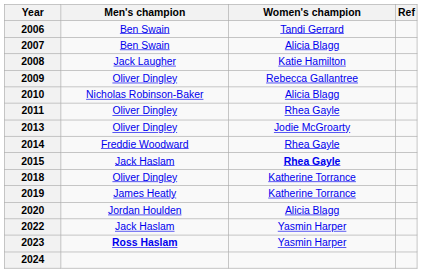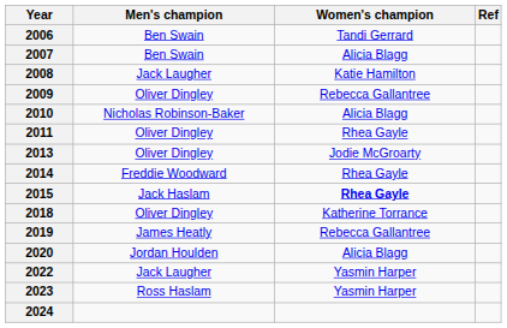 <table class="wikitable" style="text-align:center">
 <tr>
 <th width=80>Year</th>
 <th width=250>Men's champion</th>
 <th width=250>Women's champion</th>
 <th width=20>Ref</th>
 </tr>
 <tr>
 <th>2006</th>
 <td><a href='#'>Ben Swain</a></td>
 <td><a href='#'>Tandi Gerrard</a></td>
 <td></td>
 </tr>
 <tr>
 <th>2007</th>
 <td><a href='#'>Ben Swain</a></td>
 <td><a href='#'>Alicia Blagg</a></td>
 <td></td>
 </tr>
 <tr>
 <th>2008</th>
 <td><a href='#'>Jack Laugher</a></td>
 <td><a href='#'>Katie Hamilton</a></td>
 <td></td>
 </tr>
 <tr>
 <th>2009</th>
 <td><a href='#'>Oliver Dingley</a></td>
 <td><a href='#'>Rebecca Gallantree</a></td>
 <td></td>
 </tr>
 <tr>
 <th>2010</th>
 <td><a href='#'>Nicholas Robinson-Baker</a></td>
 <td><a href='#'>Alicia Blagg</a></td>
 <td></td>
 </tr>
 <tr>
 <th>2011</th>
 <td><a href='#'>Oliver Dingley</a></td>
 <td><a href='#'>Rhea Gayle</a></td>
 <td></td>
 </tr>
 <tr>
 <th>2013</th>
 <td><a href='#'>Oliver Dingley</a></td>
 <td><a href='#'>Jodie McGroarty</a></td>
 <td></td>
 </tr>
 <tr>
 <th>2014</th>
 <td><a href='#'>Freddie Woodward</a></td>
 <td><a href='#'>Rhea Gayle</a></td>
 <td></td>
 </tr>
 <tr>
 <th>2015</th>
 <td><a href='#'>Jack Haslam</a></td>
 <td><strong><a href='#'>Rhea Gayle</a></strong></td>
 <td></td>
 </tr>
 <tr>
 <th>2018</th>
 <td><a href='#'>Oliver Dingley</a></td>
 <td><a href='#'>Katherine Torrance</a></td>
 <td></td>
 </tr>
 <tr>
 <th>2019</th>
 <td><a href='#'>James Heatly</a></td>
-<td><a href='#'>Katherine Torrance</a></td>
+<td><a href='#'>Rebecca Gallantree</a></td>
 <td></td>
 </tr>
 <tr>
 <th>2020</th>
 <td><a href='#'>Jordan Houlden</a></td>
 <td><a href='#'>Alicia Blagg</a></td>
 <td></td>
 </tr>
 <tr>
 <th>2022</th>
-<td><a href='#'>Jack Haslam</a></td>
+<td><a href='#'>Jack Laugher</a></td>
 <td><a href='#'>Yasmin Harper</a></td>
 <td></td>
 </tr>
 <tr>
 <th>2023</th>
-<td><strong><a href='#'>Ross Haslam</a></strong></td>
+<td><a href='#'>Ross Haslam</a></td>
 <td><a href='#'>Yasmin Harper</a></td>
 <td></td>
 </tr>
 <tr>
 <th>2024</th>
 <td></td>
 <td></td>
 <td></td>
 </tr>
 </table>
